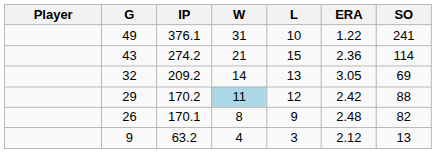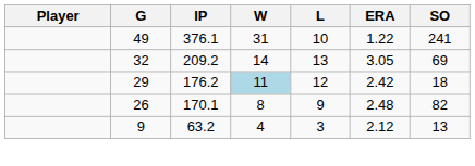 <table class="wikitable sortable">
 <tr>
 <th bgcolor="#DDDDFF" width="16%">Player</th>
 <th bgcolor="#DDDDFF" width="9%">G</th>
 <th bgcolor="#DDDDFF" width="9%">IP</th>
 <th bgcolor="#DDDDFF" width="9%">W</th>
 <th bgcolor="#DDDDFF" width="9%">L</th>
 <th bgcolor="#DDDDFF" width="9%">ERA</th>
 <th bgcolor="#DDDDFF" width="9%">SO</th>
 </tr>
 <tr align="center">
 <td></td>
 <td>49</td>
 <td>376.1</td>
 <td>31</td>
 <td>10</td>
 <td>1.22</td>
 <td>241</td>
 </tr>
 <tr align="center">
 <td></td>
-<td>43</td>
-<td>274.2</td>
-<td>21</td>
-<td>15</td>
-<td>2.36</td>
-<td>114</td>
-</tr>
-<tr align="center">
-<td></td>
 <td>32</td>
 <td>209.2</td>
 <td>14</td>
 <td>13</td>
 <td>3.05</td>
 <td>69</td>
 </tr>
 <tr align="center">
 <td></td>
 <td>29</td>
-<td>170.2</td>
+<td>176.2</td>
 <td style="background: lightblue;">11</td>
 <td>12</td>
 <td>2.42</td>
-<td>88</td>
+<td>18</td>
 </tr>
 <tr align="center">
 <td></td>
 <td>26</td>
 <td>170.1</td>
 <td>8</td>
 <td>9</td>
 <td>2.48</td>
 <td>82</td>
 </tr>
 <tr align="center">
 <td></td>
 <td>9</td>
 <td>63.2</td>
 <td>4</td>
 <td>3</td>
 <td>2.12</td>
 <td>13</td>
 </tr>
 </table>
